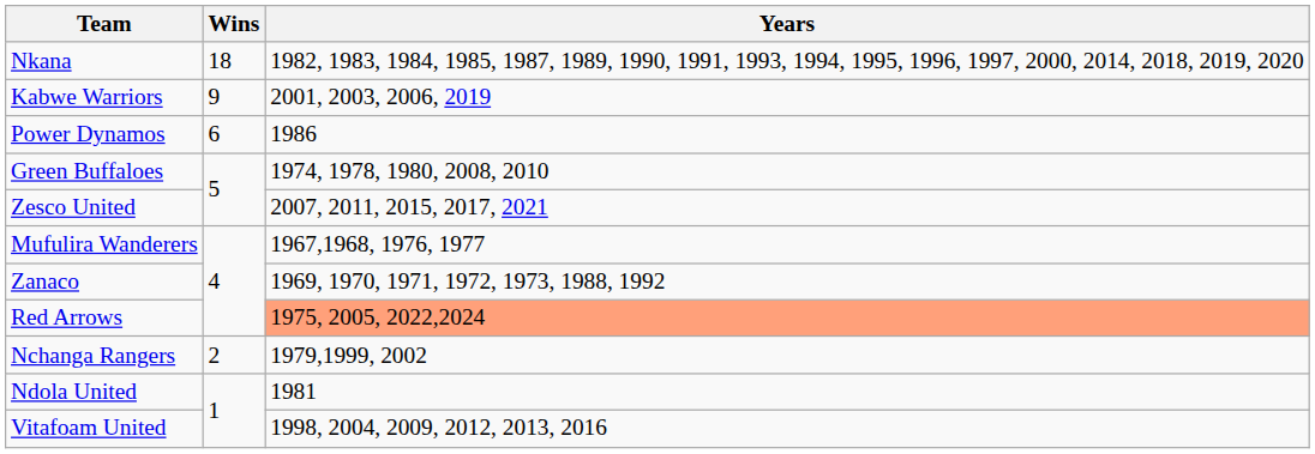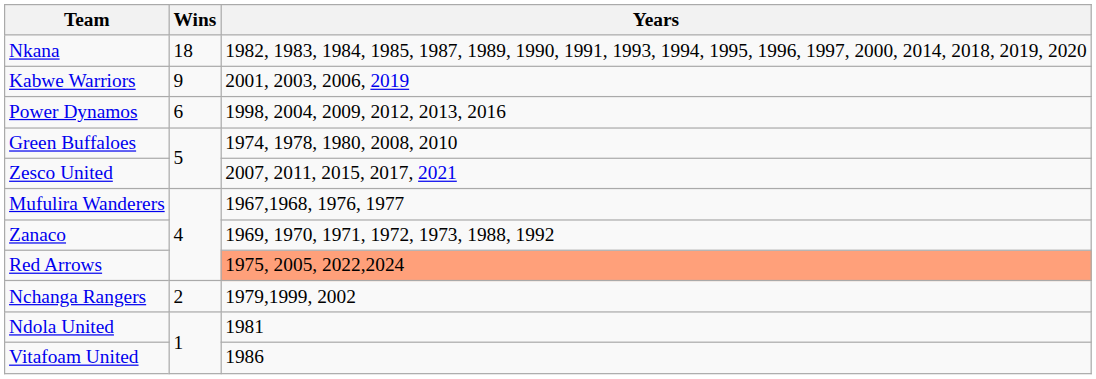 <table class="wikitable">
 <tr>
 <th>Team</th>
 <th>Wins</th>
 <th>Years</th>
 </tr>
 <tr>
 <td><a href='#'>Nkana</a></td>
 <td>18</td>
 <td>1982, 1983, 1984, 1985, 1987, 1989, 1990, 1991, 1993, 1994, 1995, 1996, 1997, 2000, 2014, 2018, 2019, 2020</td>
 </tr>
 <tr>
 <td><a href='#'>Kabwe Warriors</a></td>
 <td>9</td>
 <td>2001, 2003, 2006, <a href='#'>2019</a></td>
 </tr>
 <tr>
 <td><a href='#'>Power Dynamos</a></td>
 <td>6</td>
-<td>1986</td>
+<td>1998, 2004, 2009, 2012, 2013, 2016</td>
 </tr>
 <tr>
 <td><a href='#'>Green Buffaloes</a></td>
 <td rowspan="2">5</td>
 <td>1974, 1978, 1980, 2008, 2010</td>
 </tr>
 <tr>
 <td><a href='#'>Zesco United</a></td>
 <td>2007, 2011, 2015, 2017, <a href='#'>2021</a></td>
 </tr>
 <tr>
 <td><a href='#'>Mufulira Wanderers</a></td>
 <td rowspan="3">4</td>
 <td>1967,1968, 1976, 1977</td>
 </tr>
 <tr>
 <td><a href='#'>Zanaco</a></td>
 <td>1969, 1970, 1971, 1972, 1973, 1988, 1992</td>
 </tr>
 <tr>
 <td><a href='#'>Red Arrows</a></td>
 <td style="background: lightsalmon;">1975, 2005, 2022,2024</td>
 </tr>
 <tr>
 <td><a href='#'>Nchanga Rangers</a></td>
 <td>2</td>
 <td>1979,1999, 2002</td>
 </tr>
 <tr>
 <td><a href='#'>Ndola United</a></td>
 <td rowspan="2">1</td>
 <td>1981</td>
 </tr>
 <tr>
 <td><a href='#'>Vitafoam United</a></td>
-<td>1998, 2004, 2009, 2012, 2013, 2016</td>
+<td>1986</td>
 </tr>
 </table>
